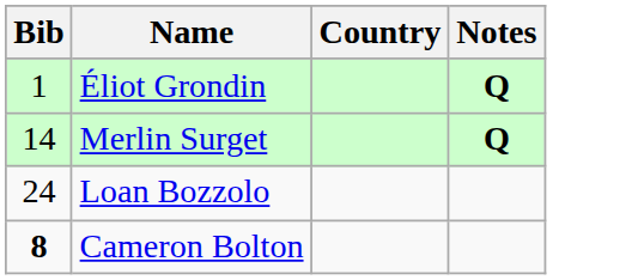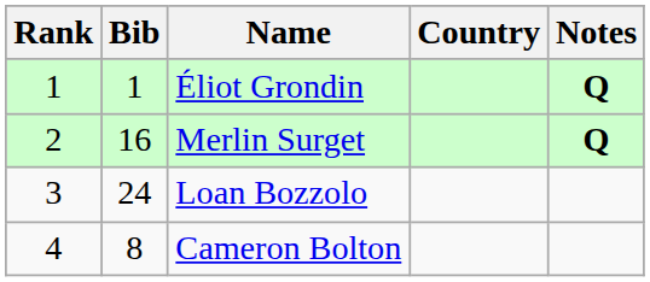 <table class="wikitable" style="text-align:center;">
 <tr>
+<th>Rank</th>
 <th>Bib</th>
 <th>Name</th>
 <th>Country</th>
 <th>Notes</th>
 </tr>
 <tr bgcolor=ccffcc>
 <td>1</td>
+<td>1</td>
 <td align=left><a href='#'>Éliot Grondin</a></td>
 <td align=left></td>
 <td><strong>Q</strong></td>
 </tr>
 <tr bgcolor=ccffcc>
-<td>14</td>
+<td>2</td>
+<td>16</td>
 <td align=left><a href='#'>Merlin Surget</a></td>
 <td align=left></td>
 <td><strong>Q</strong></td>
 </tr>
 <tr>
+<td>3</td>
 <td>24</td>
 <td align=left><a href='#'>Loan Bozzolo</a></td>
 <td align=left></td>
 <td></td>
 </tr>
 <tr>
-<td><strong>8</strong></td>
+<td>4</td>
+<td>8</td>
 <td align=left><a href='#'>Cameron Bolton</a></td>
 <td align=left></td>
 <td></td>
 </tr>
 </table>
